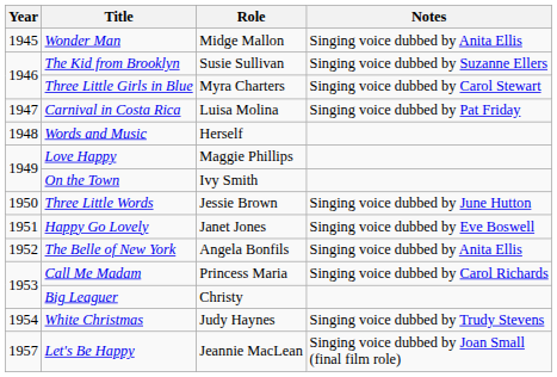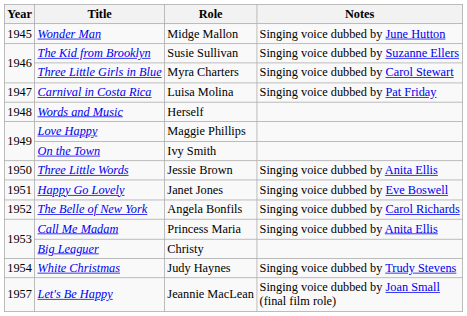 <table class="wikitable">
 <tr>
 <th>Year</th>
 <th>Title</th>
 <th>Role</th>
 <th>Notes</th>
 </tr>
 <tr>
 <td>1945</td>
 <td><em><a href='#'>Wonder Man</a></em></td>
 <td>Midge Mallon</td>
-<td>Singing voice dubbed by <a href='#'>Anita Ellis</a></td>
+<td>Singing voice dubbed by <a href='#'>June Hutton</a></td>
 </tr>
 <tr>
 <td rowspan=2>1946</td>
 <td><em><a href='#'>The Kid from Brooklyn</a></em></td>
 <td>Susie Sullivan</td>
 <td>Singing voice dubbed by <a href='#'>Suzanne Ellers</a></td>
 </tr>
 <tr>
 <td><em><a href='#'>Three Little Girls in Blue</a></em></td>
 <td>Myra Charters</td>
 <td>Singing voice dubbed by <a href='#'>Carol Stewart</a></td>
 </tr>
 <tr>
 <td>1947</td>
 <td><em><a href='#'>Carnival in Costa Rica</a></em></td>
 <td>Luisa Molina</td>
 <td>Singing voice dubbed by <a href='#'>Pat Friday</a></td>
 </tr>
 <tr>
 <td>1948</td>
 <td><em><a href='#'>Words and Music</a></em></td>
 <td>Herself</td>
 <td></td>
 </tr>
 <tr>
 <td rowspan=2>1949</td>
 <td><em><a href='#'>Love Happy</a></em></td>
 <td>Maggie Phillips</td>
 <td></td>
 </tr>
 <tr>
 <td><em><a href='#'>On the Town</a></em></td>
 <td>Ivy Smith</td>
 <td></td>
 </tr>
 <tr>
 <td>1950</td>
 <td><em><a href='#'>Three Little Words</a></em></td>
 <td>Jessie Brown</td>
-<td>Singing voice dubbed by <a href='#'>June Hutton</a></td>
+<td>Singing voice dubbed by <a href='#'>Anita Ellis</a></td>
 </tr>
 <tr>
 <td>1951</td>
 <td><em><a href='#'>Happy Go Lovely</a></em></td>
 <td>Janet Jones</td>
 <td>Singing voice dubbed by <a href='#'>Eve Boswell</a></td>
 </tr>
 <tr>
 <td>1952</td>
 <td><em><a href='#'>The Belle of New York</a></em></td>
 <td>Angela Bonfils</td>
-<td>Singing voice dubbed by <a href='#'>Anita Ellis</a></td>
+<td>Singing voice dubbed by <a href='#'>Carol Richards</a></td>
 </tr>
 <tr>
 <td rowspan=2>1953</td>
 <td><em><a href='#'>Call Me Madam</a></em></td>
 <td>Princess Maria</td>
-<td>Singing voice dubbed by <a href='#'>Carol Richards</a></td>
+<td>Singing voice dubbed by <a href='#'>Anita Ellis</a></td>
 </tr>
 <tr>
 <td><em><a href='#'>Big Leaguer</a></em></td>
 <td>Christy</td>
 <td></td>
 </tr>
 <tr>
 <td>1954</td>
 <td><em><a href='#'>White Christmas</a></em></td>
 <td>Judy Haynes</td>
 <td>Singing voice dubbed by <a href='#'>Trudy Stevens</a></td>
 </tr>
 <tr>
 <td>1957</td>
 <td><em><a href='#'>Let's Be Happy</a></em></td>
 <td>Jeannie MacLean</td>
 <td>Singing voice dubbed by <a href='#'>Joan Small</a><br>(final film role)</td>
 </tr>
 </table>
